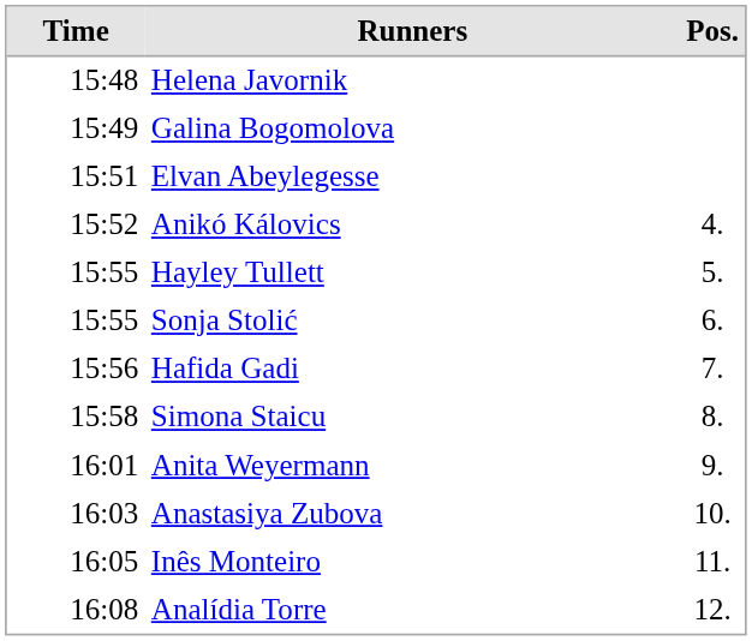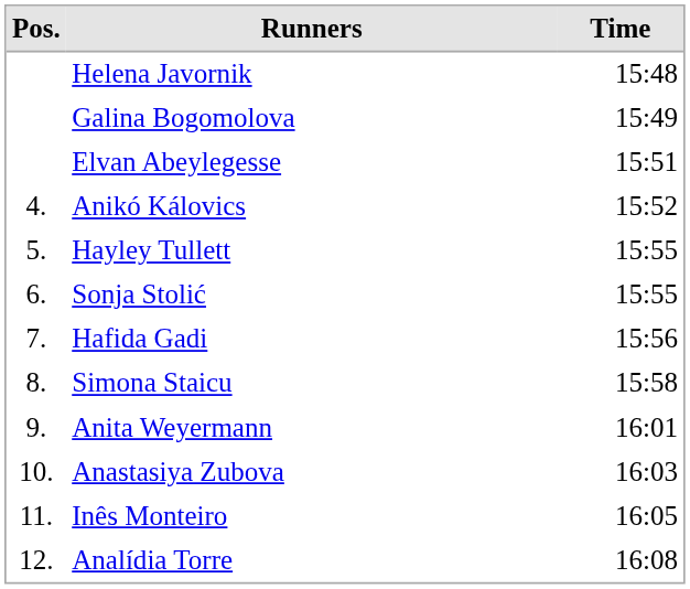 <table cellspacing="0" cellpadding="3" style="border:1px solid #AAAAAA;font-size:90%">
 <tr bgcolor="#E4E4E4">
+<th style="border-bottom:1px solid #AAAAAA" width=10>Pos.</th>
+<th style="border-bottom:1px solid #AAAAAA" width=250>Runners</th>
 <th style="border-bottom:1px solid #AAAAAA" width=60>Time</th>
-<th style="border-bottom:1px solid #AAAAAA" width=250>Runners</th>
-<th style="border-bottom:1px solid #AAAAAA" width=10>Pos.</th>
 </tr>
 <tr align="center">
+<td align="center"></td>
+<td align="left"> <a href='#'>Helena Javornik</a></td>
 <td align="right">15:48</td>
-<td align="left"> <a href='#'>Helena Javornik</a></td>
-<td align="center"></td>
 </tr>
 <tr align="center">
+<td align="center"></td>
+<td align="left"> <a href='#'>Galina Bogomolova</a></td>
 <td align="right">15:49</td>
-<td align="left"> <a href='#'>Galina Bogomolova</a></td>
-<td align="center"></td>
 </tr>
 <tr align="center">
+<td align="center"></td>
+<td align="left"> <a href='#'>Elvan Abeylegesse</a></td>
 <td align="right">15:51</td>
-<td align="left"> <a href='#'>Elvan Abeylegesse</a></td>
-<td align="center"></td>
 </tr>
 <tr align="center">
+<td align="center">4.</td>
+<td align="left"> <a href='#'>Anikó Kálovics</a></td>
 <td align="right">15:52</td>
-<td align="left"> <a href='#'>Anikó Kálovics</a></td>
-<td align="center">4.</td>
 </tr>
 <tr align="center">
+<td align="center">5.</td>
+<td align="left"> <a href='#'>Hayley Tullett</a></td>
 <td align="right">15:55</td>
-<td align="left"> <a href='#'>Hayley Tullett</a></td>
-<td align="center">5.</td>
 </tr>
 <tr align="center">
+<td align="center">6.</td>
+<td align="left"> <a href='#'>Sonja Stolić</a></td>
 <td align="right">15:55</td>
-<td align="left"> <a href='#'>Sonja Stolić</a></td>
-<td align="center">6.</td>
 </tr>
 <tr align="center">
+<td align="center">7.</td>
+<td align="left"> <a href='#'>Hafida Gadi</a></td>
 <td align="right">15:56</td>
-<td align="left"> <a href='#'>Hafida Gadi</a></td>
-<td align="center">7.</td>
 </tr>
 <tr align="center">
+<td align="center">8.</td>
+<td align="left"> <a href='#'>Simona Staicu</a></td>
 <td align="right">15:58</td>
-<td align="left"> <a href='#'>Simona Staicu</a></td>
-<td align="center">8.</td>
 </tr>
 <tr align="center">
+<td align="center">9.</td>
+<td align="left"> <a href='#'>Anita Weyermann</a></td>
 <td align="right">16:01</td>
-<td align="left"> <a href='#'>Anita Weyermann</a></td>
-<td align="center">9.</td>
 </tr>
 <tr align="center">
+<td align="center">10.</td>
+<td align="left"> <a href='#'>Anastasiya Zubova</a></td>
 <td align="right">16:03</td>
-<td align="left"> <a href='#'>Anastasiya Zubova</a></td>
-<td align="center">10.</td>
 </tr>
 <tr align="center">
+<td align="center">11.</td>
+<td align="left"> <a href='#'>Inês Monteiro</a></td>
 <td align="right">16:05</td>
-<td align="left"> <a href='#'>Inês Monteiro</a></td>
-<td align="center">11.</td>
 </tr>
 <tr align="center">
+<td align="center">12.</td>
+<td align="left"> <a href='#'>Analídia Torre</a></td>
 <td align="right">16:08</td>
-<td align="left"> <a href='#'>Analídia Torre</a></td>
-<td align="center">12.</td>
 </tr>
 </table>
